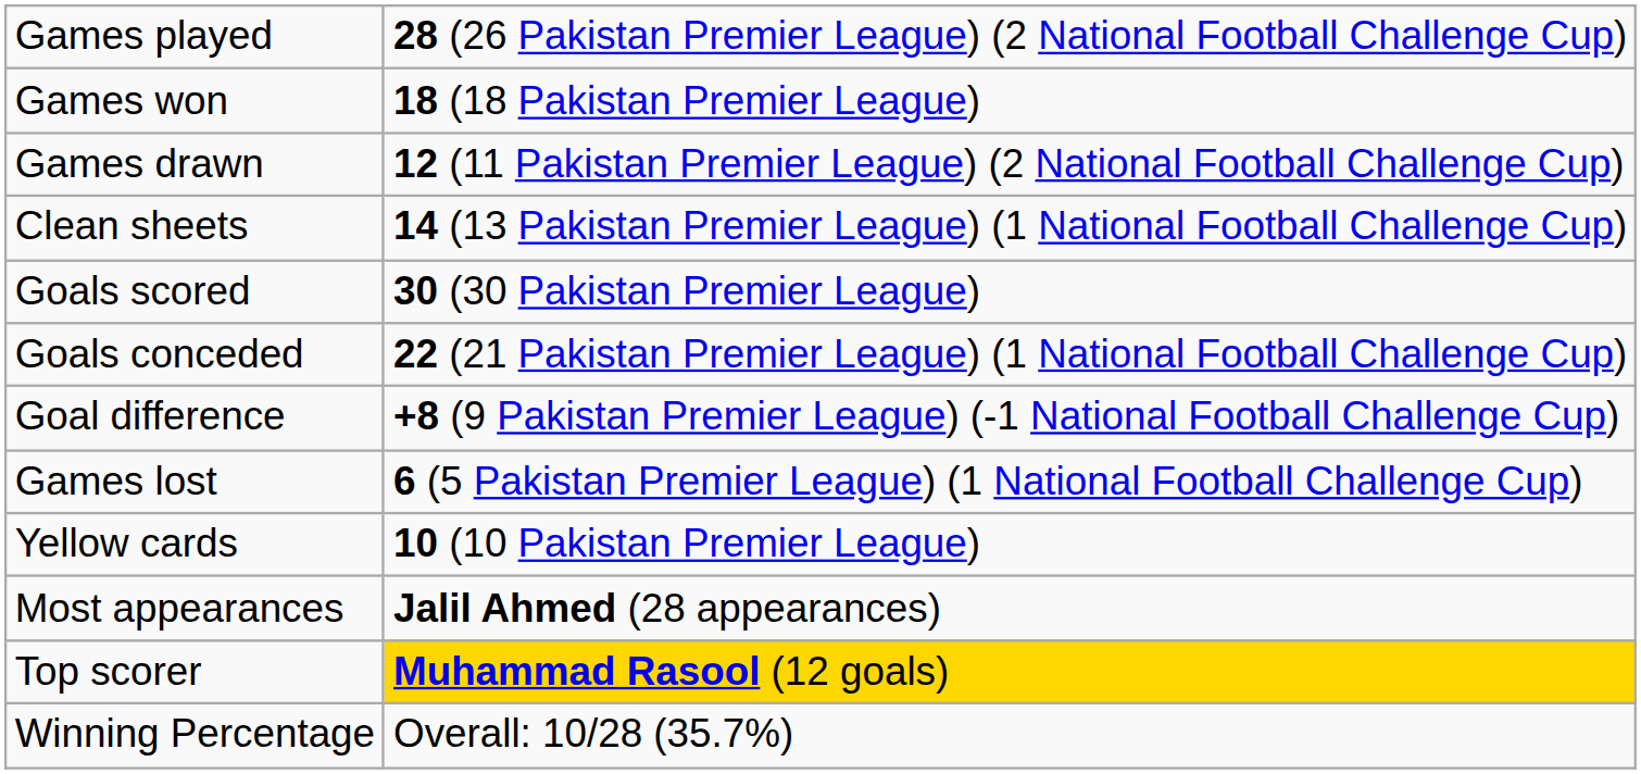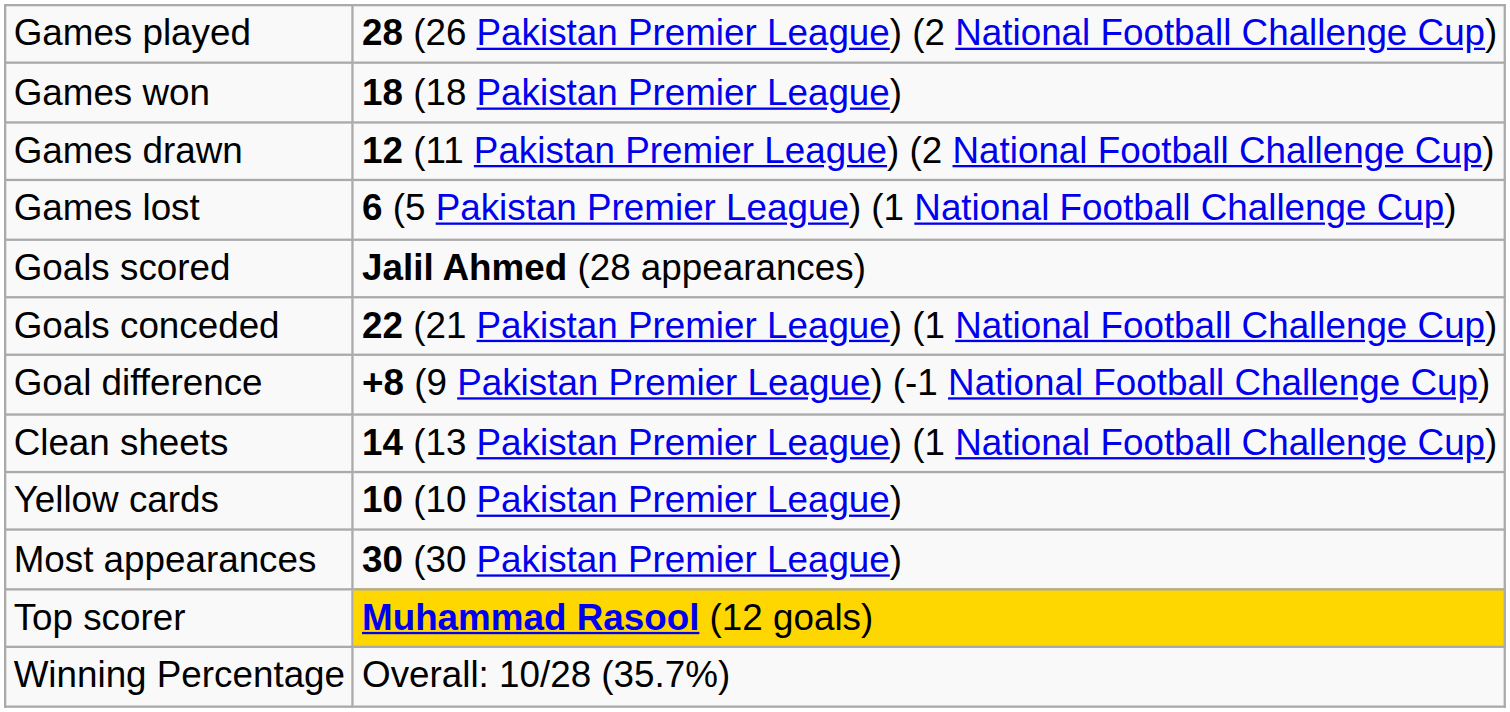 <table class="wikitable">
 <tr>
 <td>Games played</td>
 <td><strong>28</strong> (26 <a href='#'>Pakistan Premier League</a>) (2 <a href='#'>National Football Challenge Cup</a>)</td>
 </tr>
 <tr>
 <td>Games won</td>
 <td><strong>18</strong> (18 <a href='#'>Pakistan Premier League</a>)</td>
 </tr>
 <tr>
 <td>Games drawn</td>
 <td><strong>12</strong> (11 <a href='#'>Pakistan Premier League</a>) (2 <a href='#'>National Football Challenge Cup</a>)</td>
 </tr>
 <tr>
-<td>Clean sheets</td>
-<td><strong>14</strong> (13 <a href='#'>Pakistan Premier League</a>) (1 <a href='#'>National Football Challenge Cup</a>)</td>
+<td>Games lost</td>
+<td><strong>6</strong> (5 <a href='#'>Pakistan Premier League</a>) (1 <a href='#'>National Football Challenge Cup</a>)</td>
 </tr>
 <tr>
 <td>Goals scored</td>
-<td><strong>30</strong> (30 <a href='#'>Pakistan Premier League</a>)</td>
+<td><strong> Jalil Ahmed</strong> (28 appearances)</td>
 </tr>
 <tr>
 <td>Goals conceded</td>
 <td><strong>22</strong> (21 <a href='#'>Pakistan Premier League</a>) (1 <a href='#'>National Football Challenge Cup</a>)</td>
 </tr>
 <tr>
 <td>Goal difference</td>
 <td><strong>+8</strong> (9 <a href='#'>Pakistan Premier League</a>) (-1 <a href='#'>National Football Challenge Cup</a>)</td>
 </tr>
 <tr>
-<td>Games lost</td>
-<td><strong>6</strong> (5 <a href='#'>Pakistan Premier League</a>) (1 <a href='#'>National Football Challenge Cup</a>)</td>
+<td>Clean sheets</td>
+<td><strong>14</strong> (13 <a href='#'>Pakistan Premier League</a>) (1 <a href='#'>National Football Challenge Cup</a>)</td>
 </tr>
 <tr>
 <td>Yellow cards</td>
 <td><strong>10</strong> (10 <a href='#'>Pakistan Premier League</a>)</td>
 </tr>
 <tr>
 <td>Most appearances</td>
-<td><strong> Jalil Ahmed</strong> (28 appearances)</td>
+<td><strong>30</strong> (30 <a href='#'>Pakistan Premier League</a>)</td>
 </tr>
 <tr>
 <td>Top scorer</td>
 <td style="background: gold;"> <strong><a href='#'>Muhammad Rasool</a></strong>  (12 goals)</td>
 </tr>
 <tr>
 <td>Winning Percentage</td>
 <td>Overall: 10/28 (35.7%)</td>
 </tr>
 </table>
